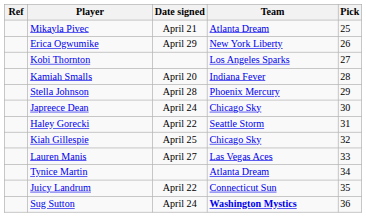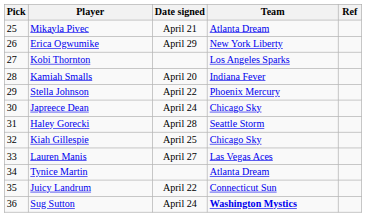 <table class="wikitable">
 <tr>
-<th class="unsortable" style="width:30px">Ref</th>
+<th style="width:30px">Pick</th>
 <th style="width:190px">Player</th>
 <th style="width:80px">Date signed</th>
 <th style="width:200px">Team</th>
-<th style="width:30px">Pick</th>
+<th class="unsortable" style="width:30px">Ref</th>
 </tr>
 <tr>
-<td align="center"></td>
+<td>25</td>
 <td> <a href='#'>Mikayla Pivec</a></td>
 <td align="center">April 21</td>
 <td><a href='#'>Atlanta Dream</a></td>
-<td>25</td>
+<td align="center"></td>
 </tr>
 <tr>
-<td align="center"></td>
+<td>26</td>
 <td> <a href='#'>Erica Ogwumike</a></td>
 <td align="center">April 29</td>
 <td><a href='#'>New York Liberty</a></td>
-<td>26</td>
+<td align="center"></td>
 </tr>
 <tr>
-<td align="center"></td>
+<td>27</td>
 <td> <a href='#'>Kobi Thornton</a></td>
 <td align="center"></td>
 <td><a href='#'>Los Angeles Sparks</a></td>
-<td>27</td>
+<td align="center"></td>
 </tr>
 <tr>
-<td align="center"></td>
+<td>28</td>
 <td> <a href='#'>Kamiah Smalls</a></td>
 <td align="center">April 20</td>
 <td><a href='#'>Indiana Fever</a></td>
-<td>28</td>
+<td align="center"></td>
 </tr>
 <tr>
+<td>29</td>
+<td> <a href='#'>Stella Johnson</a></td>
+<td align="center">April 22</td>
+<td><a href='#'>Phoenix Mercury</a></td>
 <td align="center"></td>
-<td> <a href='#'>Stella Johnson</a></td>
-<td align="center">April 28</td>
-<td><a href='#'>Phoenix Mercury</a></td>
-<td>29</td>
 </tr>
 <tr>
-<td align="center"></td>
+<td>30</td>
 <td> <a href='#'>Japreece Dean</a></td>
 <td align="center">April 24</td>
 <td><a href='#'>Chicago Sky</a></td>
-<td>30</td>
+<td align="center"></td>
 </tr>
 <tr>
+<td>31</td>
+<td> <a href='#'>Haley Gorecki</a></td>
+<td align="center">April 28</td>
+<td><a href='#'>Seattle Storm</a></td>
 <td align="center"></td>
-<td> <a href='#'>Haley Gorecki</a></td>
-<td align="center">April 22</td>
-<td><a href='#'>Seattle Storm</a></td>
-<td>31</td>
 </tr>
 <tr>
-<td align="center"></td>
+<td>32</td>
 <td> <a href='#'>Kiah Gillespie</a></td>
 <td align="center">April 25</td>
 <td><a href='#'>Chicago Sky</a></td>
-<td>32</td>
+<td align="center"></td>
 </tr>
 <tr>
-<td align="center"></td>
+<td>33</td>
 <td> <a href='#'>Lauren Manis</a></td>
 <td align="center">April 27</td>
 <td><a href='#'>Las Vegas Aces</a></td>
-<td>33</td>
+<td align="center"></td>
 </tr>
 <tr>
-<td align="center"></td>
+<td>34</td>
 <td> <a href='#'>Tynice Martin</a></td>
 <td align="center"></td>
 <td><a href='#'>Atlanta Dream</a></td>
-<td>34</td>
+<td align="center"></td>
 </tr>
 <tr>
-<td align="center"></td>
+<td>35</td>
 <td> <a href='#'>Juicy Landrum</a></td>
 <td align="center">April 22</td>
 <td><a href='#'>Connecticut Sun</a></td>
-<td>35</td>
+<td align="center"></td>
 </tr>
 <tr>
-<td align="center"></td>
+<td>36</td>
 <td> <a href='#'>Sug Sutton</a></td>
 <td align="center">April 24</td>
 <td><strong><a href='#'>Washington Mystics</a></strong></td>
-<td>36</td>
+<td align="center"></td>
 </tr>
 </table>
